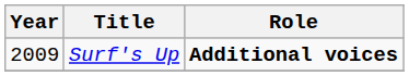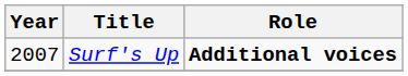 <table class="wikitable sortable">
 <tr>
 <th>Year</th>
 <th>Title</th>
 <th>Role</th>
 </tr>
 <tr>
-<td>2009</td>
+<td>2007</td>
 <td><em><a href='#'>Surf's Up</a></em></td>
 <td><strong>Additional voices</strong></td>
 </tr>
 <tr>
 </tr>
 </table>
